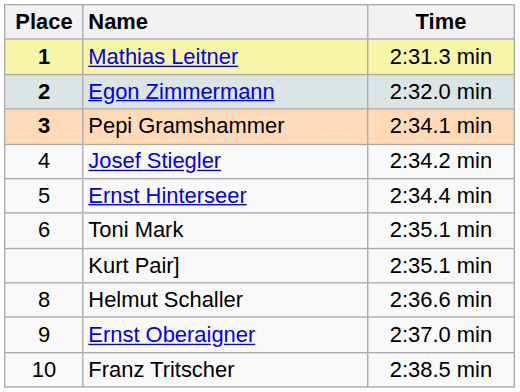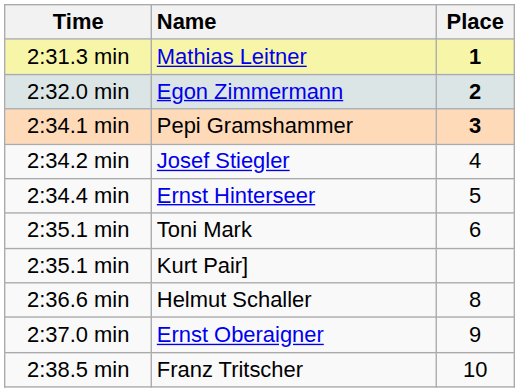 <table class="wikitable" style="text-align:center">
 <tr>
+<th width="100">Time</th>
+<th width="200" style="text-align:left">Name</th>
 <th width="50">Place</th>
-<th width="200" style="text-align:left">Name</th>
-<th width="100">Time</th>
 </tr>
 <tr bgcolor="#F7F6A8">
+<td>2:31.3 min</td>
+<td align="left"><a href='#'>Mathias Leitner</a></td>
 <td><strong>1</strong></td>
-<td align="left"><a href='#'>Mathias Leitner</a></td>
-<td>2:31.3 min</td>
 </tr>
 <tr bgcolor="#DCE5E5">
+<td>2:32.0 min</td>
+<td align="left"><a href='#'>Egon Zimmermann</a></td>
 <td><strong>2</strong></td>
-<td align="left"><a href='#'>Egon Zimmermann</a></td>
-<td>2:32.0 min</td>
 </tr>
 <tr bgcolor="#FFDAB9">
+<td>2:34.1 min</td>
+<td align="left">Pepi Gramshammer</td>
 <td><strong>3</strong></td>
-<td align="left">Pepi Gramshammer</td>
-<td>2:34.1 min</td>
 </tr>
 <tr>
+<td>2:34.2 min</td>
+<td align="left"><a href='#'>Josef Stiegler</a></td>
 <td>4</td>
-<td align="left"><a href='#'>Josef Stiegler</a></td>
-<td>2:34.2 min</td>
 </tr>
 <tr>
+<td>2:34.4 min</td>
+<td align="left"><a href='#'>Ernst Hinterseer</a></td>
 <td>5</td>
-<td align="left"><a href='#'>Ernst Hinterseer</a></td>
-<td>2:34.4 min</td>
 </tr>
 <tr>
+<td>2:35.1 min</td>
+<td align="left">Toni Mark</td>
 <td>6</td>
-<td align="left">Toni Mark</td>
-<td>2:35.1 min</td>
 </tr>
 <tr>
+<td>2:35.1 min</td>
+<td align="left">Kurt Pair]</td>
 <td></td>
-<td align="left">Kurt Pair]</td>
-<td>2:35.1 min</td>
 </tr>
 <tr>
+<td>2:36.6 min</td>
+<td align="left">Helmut Schaller</td>
 <td>8</td>
-<td align="left">Helmut Schaller</td>
-<td>2:36.6 min</td>
 </tr>
 <tr>
+<td>2:37.0 min</td>
+<td align="left"><a href='#'>Ernst Oberaigner</a></td>
 <td>9</td>
-<td align="left"><a href='#'>Ernst Oberaigner</a></td>
-<td>2:37.0 min</td>
 </tr>
 <tr>
+<td>2:38.5 min</td>
+<td align="left">Franz Tritscher</td>
 <td>10</td>
-<td align="left">Franz Tritscher</td>
-<td>2:38.5 min</td>
 </tr>
 </table>
